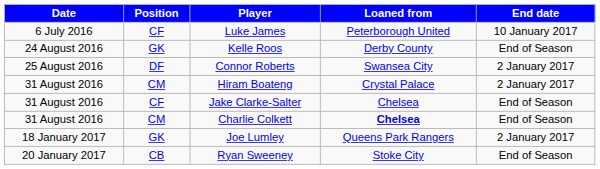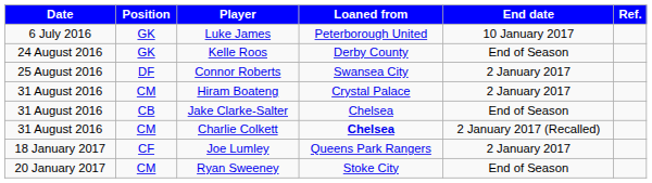 <table class="wikitable"  style="text-align:center; font-size:90%;width:60%;">
 <tr>
 <th style="background:blue; color:#fff;">Date</th>
 <th style="background:blue; color:#fff;">Position</th>
 <th style="background:blue; color:#fff;">Player</th>
 <th style="background:blue; color:#fff;">Loaned from</th>
 <th style="background:blue; color:#fff;">End date</th>
+<th style="background:blue; color:#fff;">Ref.</th>
 </tr>
 <tr>
 <td>6 July 2016</td>
-<td><a href='#'>CF</a></td>
+<td><a href='#'>GK</a></td>
 <td><a href='#'>Luke James</a></td>
 <td><a href='#'>Peterborough United</a></td>
 <td>10 January 2017 </td>
+<td></td>
 </tr>
 <tr>
 <td>24 August 2016</td>
 <td><a href='#'>GK</a></td>
 <td><a href='#'>Kelle Roos</a></td>
 <td><a href='#'>Derby County</a></td>
 <td>End of Season</td>
+<td></td>
 </tr>
 <tr>
 <td>25 August 2016</td>
 <td><a href='#'>DF</a></td>
 <td><a href='#'>Connor Roberts</a></td>
 <td><a href='#'>Swansea City</a></td>
 <td>2 January 2017</td>
+<td></td>
 </tr>
 <tr>
 <td>31 August 2016</td>
 <td><a href='#'>CM</a></td>
 <td><a href='#'>Hiram Boateng</a></td>
 <td><a href='#'>Crystal Palace</a></td>
 <td>2 January 2017</td>
+<td></td>
 </tr>
 <tr>
 <td>31 August 2016</td>
-<td><a href='#'>CF</a></td>
+<td><a href='#'>CB</a></td>
 <td><a href='#'>Jake Clarke-Salter</a></td>
 <td><a href='#'>Chelsea</a></td>
 <td>End of Season</td>
+<td></td>
 </tr>
 <tr>
 <td>31 August 2016</td>
 <td><a href='#'>CM</a></td>
 <td><a href='#'>Charlie Colkett</a></td>
 <td><strong><a href='#'>Chelsea</a></strong></td>
-<td>End of Season</td>
+<td>2 January 2017 (Recalled)</td>
+<td></td>
 </tr>
 <tr>
 <td>18 January 2017</td>
-<td><a href='#'>GK</a></td>
+<td><a href='#'>CF</a></td>
 <td><a href='#'>Joe Lumley</a></td>
 <td><a href='#'>Queens Park Rangers</a></td>
 <td>2 January 2017</td>
+<td></td>
 </tr>
 <tr>
 <td>20 January 2017</td>
-<td><a href='#'>CB</a></td>
+<td><a href='#'>CM</a></td>
 <td><a href='#'>Ryan Sweeney</a></td>
 <td><a href='#'>Stoke City</a></td>
 <td>End of Season</td>
+<td></td>
 </tr>
 </table>
